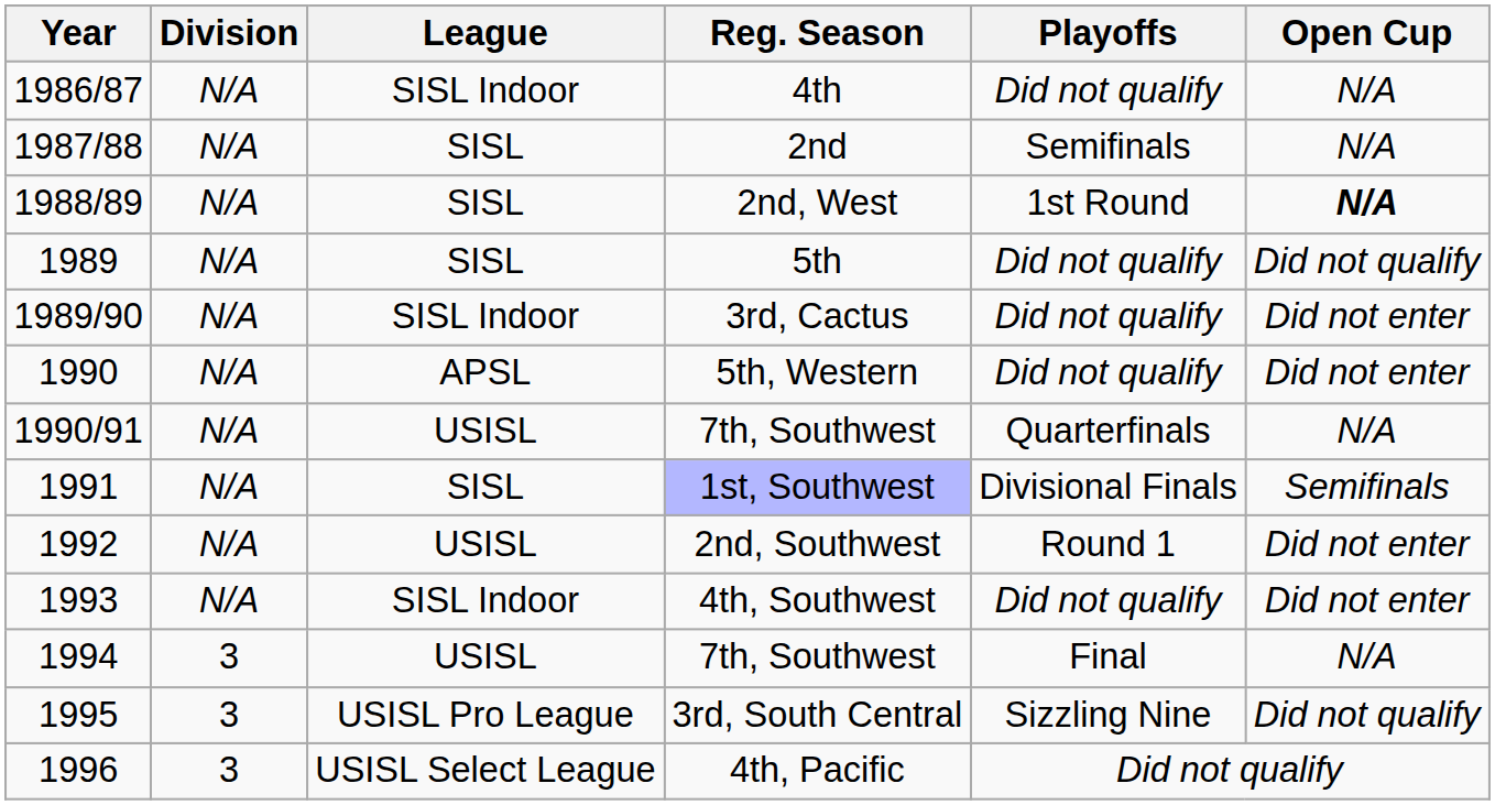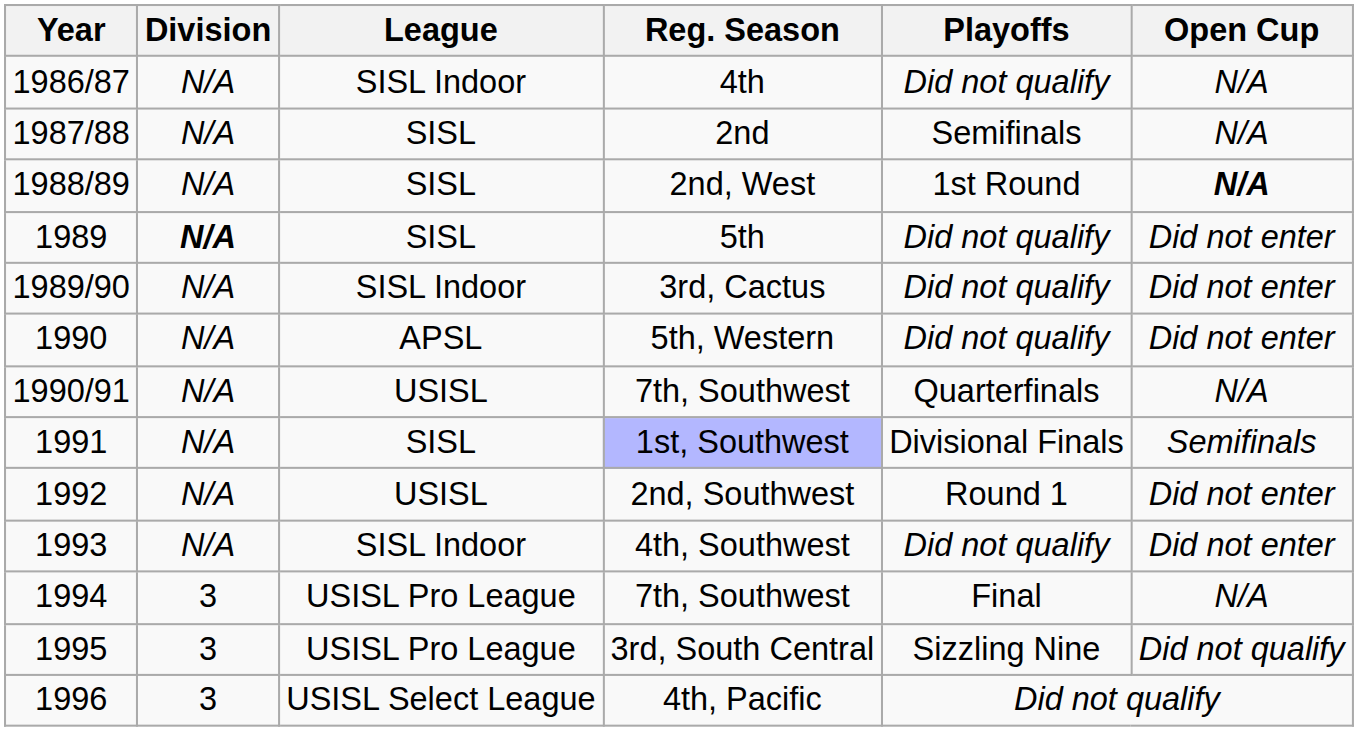 <table class="wikitable" style="text-align:center">
 <tr>
 <th>Year</th>
 <th>Division</th>
 <th>League</th>
 <th>Reg. Season</th>
 <th>Playoffs</th>
 <th>Open Cup</th>
 </tr>
 <tr>
 <td>1986/87</td>
 <td><em>N/A</em></td>
 <td>SISL Indoor</td>
 <td>4th</td>
 <td><em>Did not qualify</em></td>
 <td><em>N/A</em></td>
 </tr>
 <tr>
 <td>1987/88</td>
 <td><em>N/A</em></td>
 <td>SISL</td>
 <td>2nd</td>
 <td>Semifinals</td>
 <td><em>N/A</em></td>
 </tr>
 <tr>
 <td>1988/89</td>
 <td><em>N/A</em></td>
 <td>SISL</td>
 <td>2nd, West</td>
 <td>1st Round</td>
 <td><strong><em>N/A</em></strong></td>
 </tr>
 <tr>
 <td>1989</td>
-<td><em>N/A</em></td>
+<td><strong><em>N/A</em></strong></td>
 <td>SISL</td>
 <td>5th</td>
 <td><em>Did not qualify</em></td>
-<td><em>Did not qualify</em></td>
+<td><em>Did not enter</em></td>
 </tr>
 <tr>
 <td>1989/90</td>
 <td><em>N/A</em></td>
 <td>SISL Indoor</td>
 <td>3rd, Cactus</td>
 <td><em>Did not qualify</em></td>
 <td><em>Did not enter</em></td>
 </tr>
 <tr>
 <td>1990</td>
 <td><em>N/A</em></td>
 <td>APSL</td>
 <td>5th, Western</td>
 <td><em>Did not qualify</em></td>
 <td><em>Did not enter</em></td>
 </tr>
 <tr>
 <td>1990/91</td>
 <td><em>N/A</em></td>
 <td>USISL</td>
 <td>7th, Southwest</td>
 <td>Quarterfinals</td>
 <td><em>N/A</em></td>
 </tr>
 <tr>
 <td>1991</td>
 <td><em>N/A</em></td>
 <td>SISL</td>
 <td bgcolor="B3B7FF">1st, Southwest</td>
 <td>Divisional Finals</td>
 <td><em>Semifinals</em></td>
 </tr>
 <tr>
 <td>1992</td>
 <td><em>N/A</em></td>
 <td>USISL</td>
 <td>2nd, Southwest</td>
 <td>Round 1</td>
 <td><em>Did not enter</em></td>
 </tr>
 <tr>
 <td>1993</td>
 <td><em>N/A</em></td>
 <td>SISL Indoor</td>
 <td>4th, Southwest</td>
 <td><em>Did not qualify</em></td>
 <td><em>Did not enter</em></td>
 </tr>
 <tr>
 <td>1994</td>
 <td>3</td>
-<td>USISL</td>
+<td>USISL Pro League</td>
 <td>7th, Southwest</td>
 <td>Final</td>
 <td><em>N/A</em></td>
 </tr>
 <tr>
 <td>1995</td>
 <td>3</td>
 <td>USISL Pro League</td>
 <td>3rd, South Central</td>
 <td>Sizzling Nine</td>
 <td><em>Did not qualify</em></td>
 </tr>
 <tr>
 <td>1996</td>
 <td>3</td>
 <td>USISL Select League</td>
 <td>4th, Pacific</td>
 <td colspan=2><em>Did not qualify</em></td>
 </tr>
 </table>
